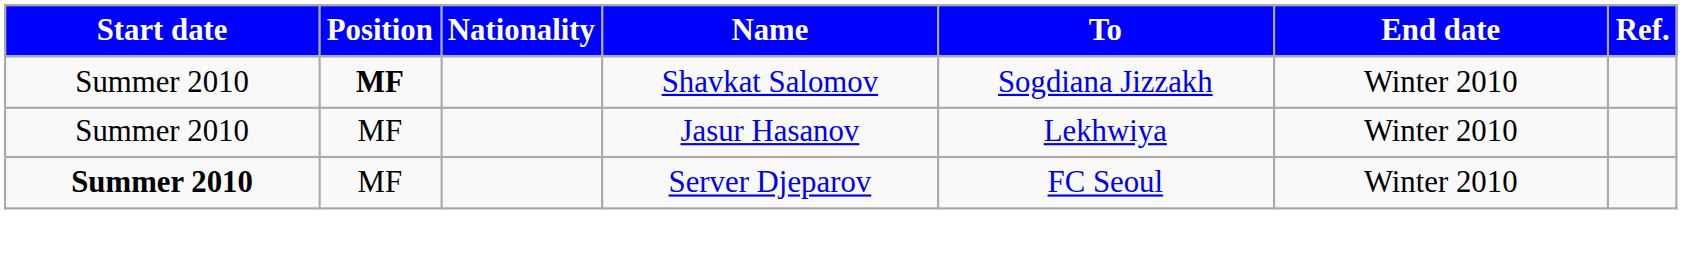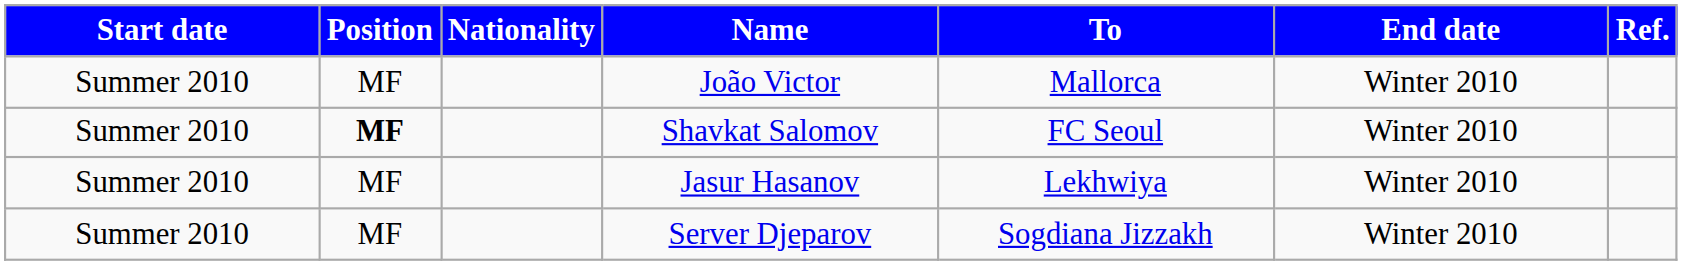 <table class="wikitable"  style="text-align:center; font-size:90%; ">
 <tr>
 <th style="background:#00f; color:white; width:140px;">Start date</th>
 <th style="background:#00f; color:white; width:50px;">Position</th>
 <th style="background:#00f; color:white; width:50px;">Nationality</th>
 <th style="background:#00f; color:white; width:150px;">Name</th>
 <th style="background:#00f; color:white; width:150px;">To</th>
 <th style="background:#00f; color:white; width:150px;">End date</th>
 <th style="background:#00f; color:white; width:25px;">Ref.</th>
 </tr>
 <tr>
 <td>Summer 2010</td>
+<td>MF</td>
+<td></td>
+<td><a href='#'>João Victor</a></td>
+<td><a href='#'>Mallorca</a></td>
+<td>Winter 2010</td>
+<td></td>
+</tr>
+<tr>
+<td>Summer 2010</td>
 <td><strong>MF</strong></td>
 <td></td>
 <td><a href='#'>Shavkat Salomov</a></td>
-<td><a href='#'>Sogdiana Jizzakh</a></td>
+<td><a href='#'>FC Seoul</a></td>
 <td>Winter 2010</td>
 <td></td>
 </tr>
 <tr>
 <td>Summer 2010</td>
 <td>MF</td>
 <td></td>
 <td><a href='#'>Jasur Hasanov</a></td>
 <td><a href='#'>Lekhwiya</a></td>
 <td>Winter 2010</td>
 <td></td>
 </tr>
 <tr>
-<td><strong>Summer 2010</strong></td>
+<td>Summer 2010</td>
 <td>MF</td>
 <td></td>
 <td><a href='#'>Server Djeparov</a></td>
-<td><a href='#'>FC Seoul</a></td>
+<td><a href='#'>Sogdiana Jizzakh</a></td>
 <td>Winter 2010</td>
 <td></td>
 </tr>
 </table>
